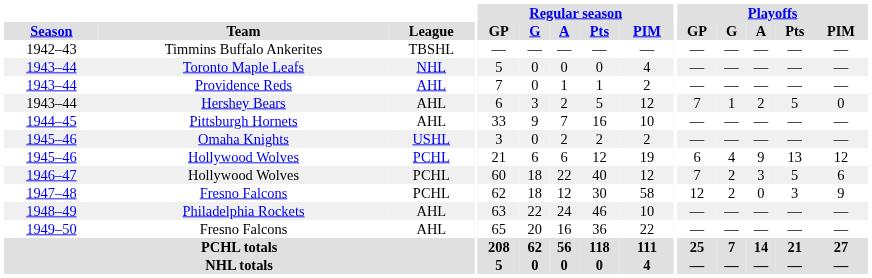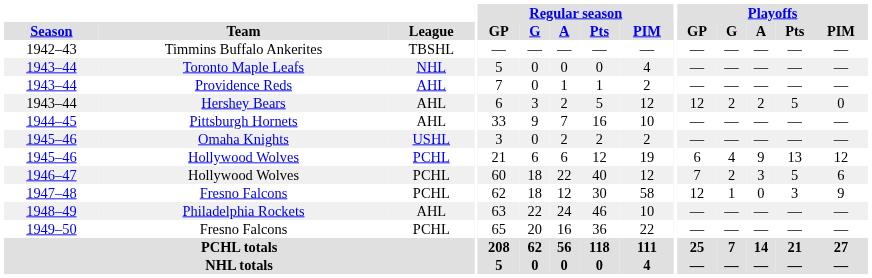 <table border="0" cellpadding="1" cellspacing="0" style="text-align:center; width:60em">
 <tr bgcolor="#e0e0e0">
 <th colspan="3" bgcolor="#ffffff"></th>
 <th rowspan="100" bgcolor="#ffffff"></th>
 <th colspan="5"><a href='#'>Regular season</a></th>
 <th rowspan="100" bgcolor="#ffffff"></th>
 <th colspan="5"><a href='#'>Playoffs</a></th>
 </tr>
 <tr bgcolor="#e0e0e0">
 <th><a href='#'>Season</a></th>
 <th>Team</th>
 <th>League</th>
 <th>GP</th>
 <th><a href='#'>G</a></th>
 <th><a href='#'>A</a></th>
 <th><a href='#'>Pts</a></th>
 <th><a href='#'>PIM</a></th>
 <th>GP</th>
 <th>G</th>
 <th>A</th>
 <th>Pts</th>
 <th>PIM</th>
 </tr>
 <tr>
 <td>1942–43</td>
 <td>Timmins Buffalo Ankerites</td>
 <td>TBSHL</td>
 <td>—</td>
 <td>—</td>
 <td>—</td>
 <td>—</td>
 <td>—</td>
 <td>—</td>
 <td>—</td>
 <td>—</td>
 <td>—</td>
 <td>—</td>
 </tr>
 <tr bgcolor="#f0f0f0">
 <td><a href='#'>1943–44</a></td>
 <td><a href='#'>Toronto Maple Leafs</a></td>
 <td><a href='#'>NHL</a></td>
 <td>5</td>
 <td>0</td>
 <td>0</td>
 <td>0</td>
 <td>4</td>
 <td>—</td>
 <td>—</td>
 <td>—</td>
 <td>—</td>
 <td>—</td>
 </tr>
 <tr>
 <td><a href='#'>1943–44</a></td>
 <td><a href='#'>Providence Reds</a></td>
 <td><a href='#'>AHL</a></td>
 <td>7</td>
 <td>0</td>
 <td>1</td>
 <td>1</td>
 <td>2</td>
 <td>—</td>
 <td>—</td>
 <td>—</td>
 <td>—</td>
 <td>—</td>
 </tr>
 <tr bgcolor="#f0f0f0">
 <td>1943–44</td>
 <td><a href='#'>Hershey Bears</a></td>
 <td>AHL</td>
 <td>6</td>
 <td>3</td>
 <td>2</td>
 <td>5</td>
 <td>12</td>
-<td>7</td>
-<td>1</td>
+<td>12</td>
+<td>2</td>
 <td>2</td>
 <td>5</td>
 <td>0</td>
 </tr>
 <tr>
 <td><a href='#'>1944–45</a></td>
 <td><a href='#'>Pittsburgh Hornets</a></td>
 <td>AHL</td>
 <td>33</td>
 <td>9</td>
 <td>7</td>
 <td>16</td>
 <td>10</td>
 <td>—</td>
 <td>—</td>
 <td>—</td>
 <td>—</td>
 <td>—</td>
 </tr>
 <tr bgcolor="#f0f0f0">
 <td><a href='#'>1945–46</a></td>
 <td><a href='#'>Omaha Knights</a></td>
 <td><a href='#'>USHL</a></td>
 <td>3</td>
 <td>0</td>
 <td>2</td>
 <td>2</td>
 <td>2</td>
 <td>—</td>
 <td>—</td>
 <td>—</td>
 <td>—</td>
 <td>—</td>
 </tr>
 <tr>
 <td><a href='#'>1945–46</a></td>
 <td><a href='#'>Hollywood Wolves</a></td>
 <td><a href='#'>PCHL</a></td>
 <td>21</td>
 <td>6</td>
 <td>6</td>
 <td>12</td>
 <td>19</td>
 <td>6</td>
 <td>4</td>
 <td>9</td>
 <td>13</td>
 <td>12</td>
 </tr>
 <tr bgcolor="#f0f0f0">
 <td><a href='#'>1946–47</a></td>
 <td>Hollywood Wolves</td>
 <td>PCHL</td>
 <td>60</td>
 <td>18</td>
 <td>22</td>
 <td>40</td>
 <td>12</td>
 <td>7</td>
 <td>2</td>
 <td>3</td>
 <td>5</td>
 <td>6</td>
 </tr>
 <tr>
 <td><a href='#'>1947–48</a></td>
 <td><a href='#'>Fresno Falcons</a></td>
 <td>PCHL</td>
 <td>62</td>
 <td>18</td>
 <td>12</td>
 <td>30</td>
 <td>58</td>
 <td>12</td>
-<td>2</td>
+<td>1</td>
 <td>0</td>
 <td>3</td>
 <td>9</td>
 </tr>
 <tr bgcolor="#f0f0f0">
 <td><a href='#'>1948–49</a></td>
 <td><a href='#'>Philadelphia Rockets</a></td>
 <td>AHL</td>
 <td>63</td>
 <td>22</td>
 <td>24</td>
 <td>46</td>
 <td>10</td>
 <td>—</td>
 <td>—</td>
 <td>—</td>
 <td>—</td>
 <td>—</td>
 </tr>
 <tr>
 <td><a href='#'>1949–50</a></td>
 <td>Fresno Falcons</td>
-<td>AHL</td>
+<td>PCHL</td>
 <td>65</td>
 <td>20</td>
 <td>16</td>
 <td>36</td>
 <td>22</td>
 <td>—</td>
 <td>—</td>
 <td>—</td>
 <td>—</td>
 <td>—</td>
 </tr>
 <tr bgcolor="#e0e0e0">
 <th colspan="3">PCHL totals</th>
 <th>208</th>
 <th>62</th>
 <th>56</th>
 <th>118</th>
 <th>111</th>
 <th>25</th>
 <th>7</th>
 <th>14</th>
 <th>21</th>
 <th>27</th>
 </tr>
 <tr bgcolor="#e0e0e0">
 <th colspan="3">NHL totals</th>
 <th>5</th>
 <th>0</th>
 <th>0</th>
 <th>0</th>
 <th>4</th>
 <th>—</th>
 <th>—</th>
 <th>—</th>
 <th>—</th>
 <th>—</th>
 </tr>
 </table>
